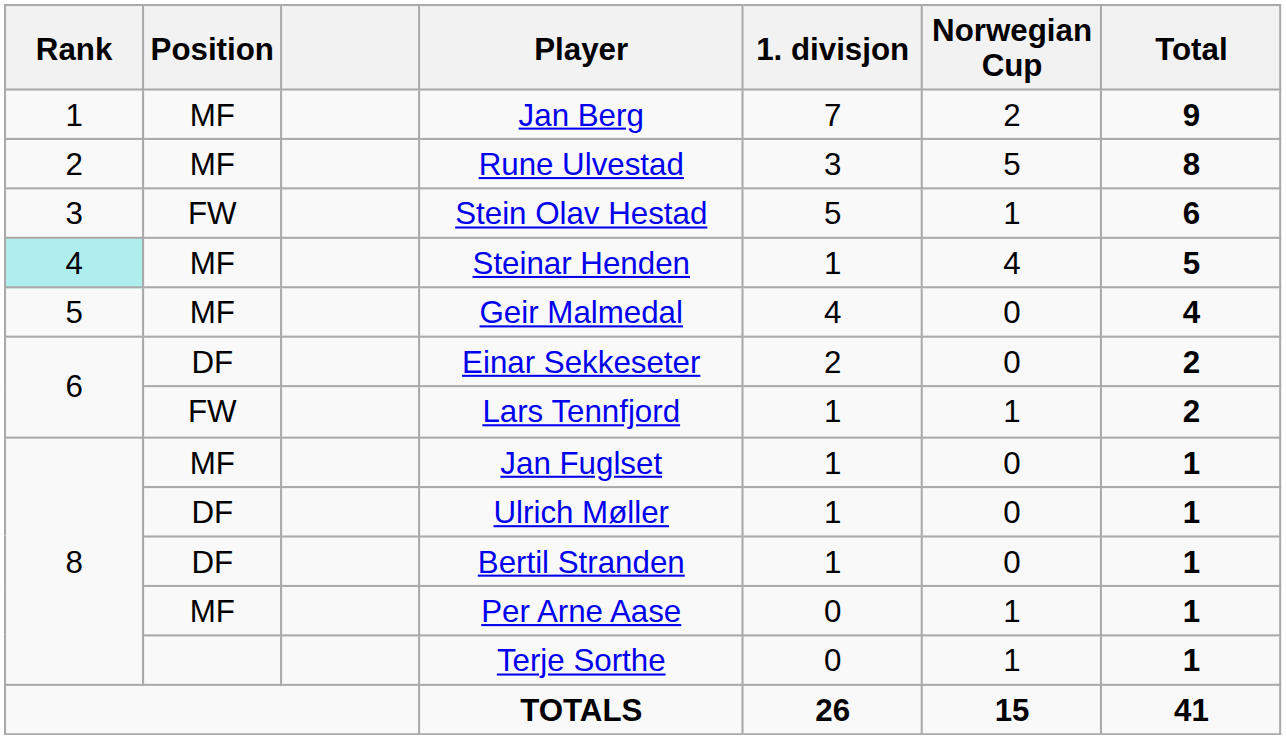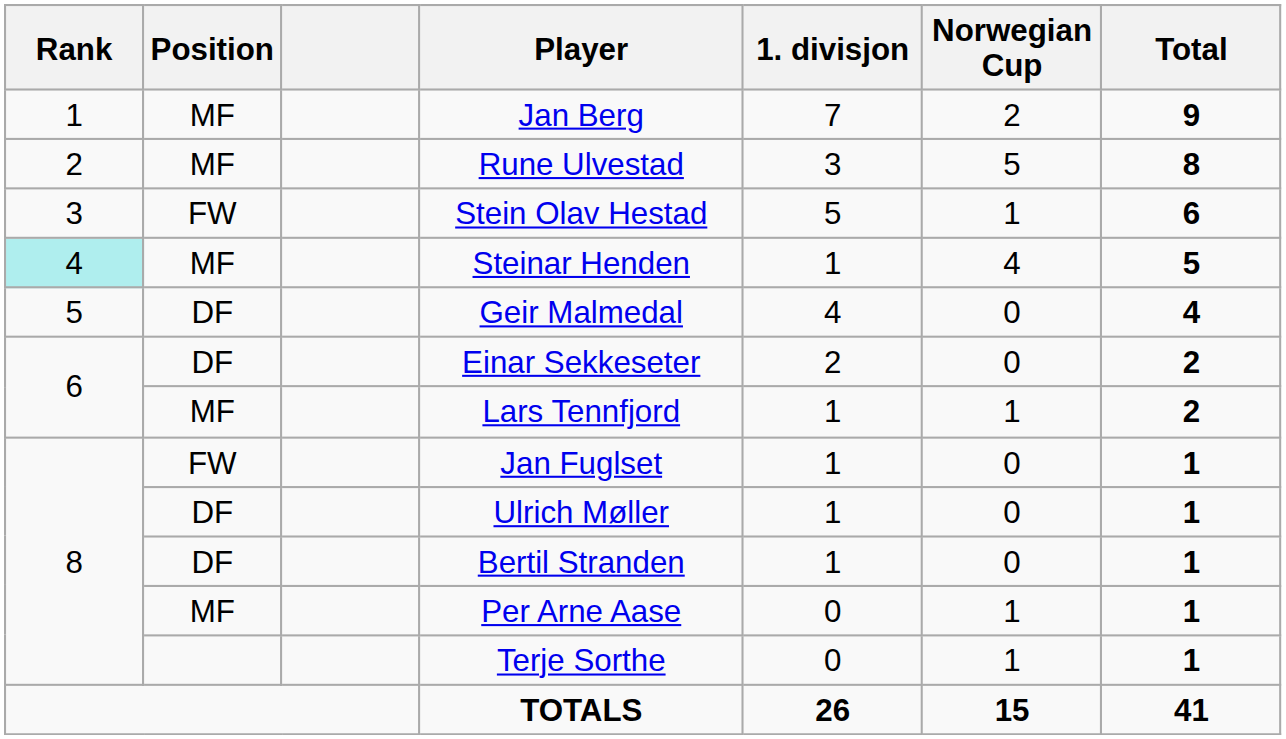 <table class="wikitable" style="font-size: 95%; text-align: center;">
 <tr>
 <th width=60>Rank</th>
 <th width=60>Position</th>
 <th width=60></th>
 <th width=150>Player</th>
 <th width=80>1. divisjon</th>
 <th width=80>Norwegian Cup</th>
 <th width=80><strong>Total</strong></th>
 </tr>
 <tr>
 <td>1</td>
 <td>MF</td>
 <td></td>
 <td><a href='#'>Jan Berg</a></td>
 <td>7</td>
 <td>2</td>
 <td><strong>9</strong></td>
 </tr>
 <tr>
 <td>2</td>
 <td>MF</td>
 <td></td>
 <td><a href='#'>Rune Ulvestad</a></td>
 <td>3</td>
 <td>5</td>
 <td><strong>8</strong></td>
 </tr>
 <tr>
 <td>3</td>
 <td>FW</td>
 <td></td>
 <td><a href='#'>Stein Olav Hestad</a></td>
 <td>5</td>
 <td>1</td>
 <td><strong>6</strong></td>
 </tr>
 <tr>
 <td style="background: paleturquoise;">4</td>
 <td>MF</td>
 <td></td>
 <td><a href='#'>Steinar Henden</a></td>
 <td>1</td>
 <td>4</td>
 <td><strong>5</strong></td>
 </tr>
 <tr>
 <td>5</td>
-<td>MF</td>
+<td>DF</td>
 <td></td>
 <td><a href='#'>Geir Malmedal</a></td>
 <td>4</td>
 <td>0</td>
 <td><strong>4</strong></td>
 </tr>
 <tr>
 <td rowspan="2">6</td>
 <td>DF</td>
 <td></td>
 <td><a href='#'>Einar Sekkeseter</a></td>
 <td>2</td>
 <td>0</td>
 <td><strong>2</strong></td>
 </tr>
 <tr>
-<td>FW</td>
+<td>MF</td>
 <td></td>
 <td><a href='#'>Lars Tennfjord</a></td>
 <td>1</td>
 <td>1</td>
 <td><strong>2</strong></td>
 </tr>
 <tr>
 <td rowspan="5">8</td>
-<td>MF</td>
+<td>FW</td>
 <td></td>
 <td><a href='#'>Jan Fuglset</a></td>
 <td>1</td>
 <td>0</td>
 <td><strong>1</strong></td>
 </tr>
 <tr>
 <td>DF</td>
 <td></td>
 <td><a href='#'>Ulrich Møller</a></td>
 <td>1</td>
 <td>0</td>
 <td><strong>1</strong></td>
 </tr>
 <tr>
 <td>DF</td>
 <td></td>
 <td><a href='#'>Bertil Stranden</a></td>
 <td>1</td>
 <td>0</td>
 <td><strong>1</strong></td>
 </tr>
 <tr>
 <td>MF</td>
 <td></td>
 <td><a href='#'>Per Arne Aase</a></td>
 <td>0</td>
 <td>1</td>
 <td><strong>1</strong></td>
 </tr>
 <tr>
 <td></td>
 <td></td>
 <td><a href='#'>Terje Sorthe</a></td>
 <td>0</td>
 <td>1</td>
 <td><strong>1</strong></td>
 </tr>
 <tr>
 <td colspan="3"></td>
 <td><strong>TOTALS</strong></td>
 <td><strong>26</strong></td>
 <td><strong>15</strong></td>
 <td><strong>41</strong></td>
 </tr>
 </table>
